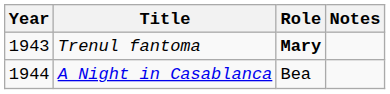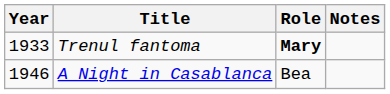 <table class="wikitable">
 <tr>
 <th>Year</th>
 <th>Title</th>
 <th>Role</th>
 <th>Notes</th>
 </tr>
 <tr>
-<td>1943</td>
+<td>1933</td>
 <td><em>Trenul fantoma</em></td>
 <td><strong>Mary</strong></td>
 <td></td>
 </tr>
 <tr>
-<td>1944</td>
+<td>1946</td>
 <td><em><a href='#'>A Night in Casablanca</a></em></td>
 <td>Bea</td>
 <td></td>
 </tr>
 </table>
